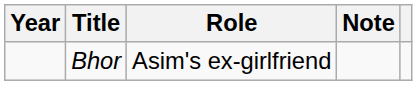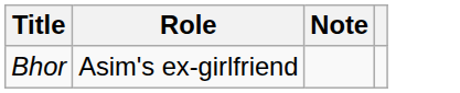 <table class="wikitable">
 <tr>
-<th>Year</th>
 <th>Title</th>
 <th>Role</th>
 <th>Note</th>
 <th></th>
 </tr>
 <tr>
-<td></td>
 <td><em>Bhor</em></td>
 <td>Asim's ex-girlfriend</td>
 <td></td>
 <td></td>
 </tr>
 </table>
